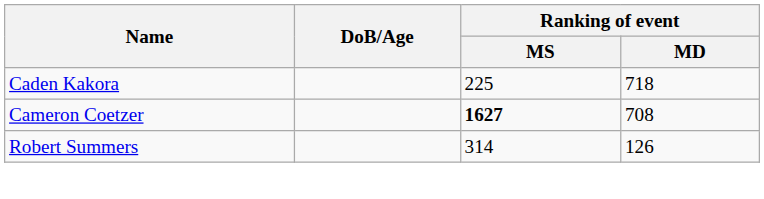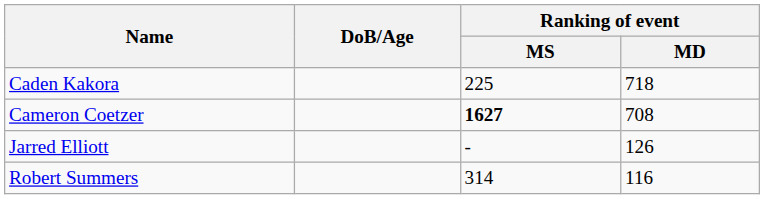 <table class="wikitable" style="width:600px; font-size:95%;">
 <tr>
 <th rowspan="2" align="left">Name</th>
 <th rowspan="2" align="left">DoB/Age</th>
 <th colspan="2" align="center">Ranking of event</th>
 </tr>
 <tr>
 <th align="left">MS</th>
 <th align="left">MD</th>
 </tr>
 <tr>
 <td><a href='#'>Caden Kakora</a></td>
 <td></td>
 <td>225</td>
 <td>718</td>
 </tr>
 <tr>
 <td><a href='#'>Cameron Coetzer</a></td>
 <td></td>
 <td><strong>1627</strong></td>
 <td>708</td>
 </tr>
 <tr>
+<td><a href='#'>Jarred Elliott</a></td>
+<td></td>
+<td>-</td>
+<td>126</td>
+</tr>
+<tr>
 <td><a href='#'>Robert Summers</a></td>
 <td></td>
 <td>314</td>
-<td>126</td>
+<td>116</td>
 </tr>
 </table>
